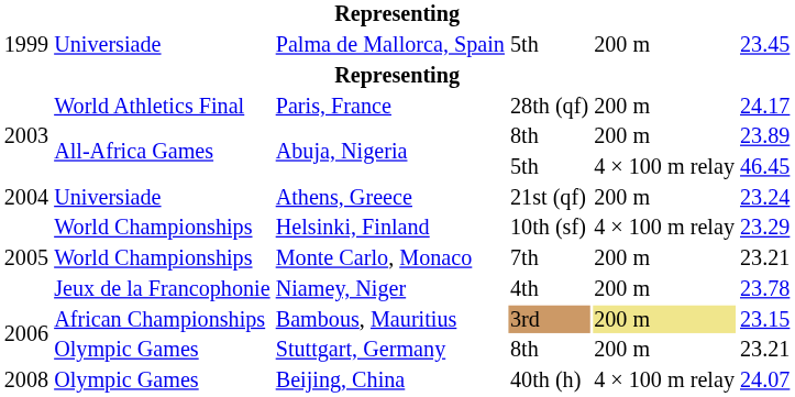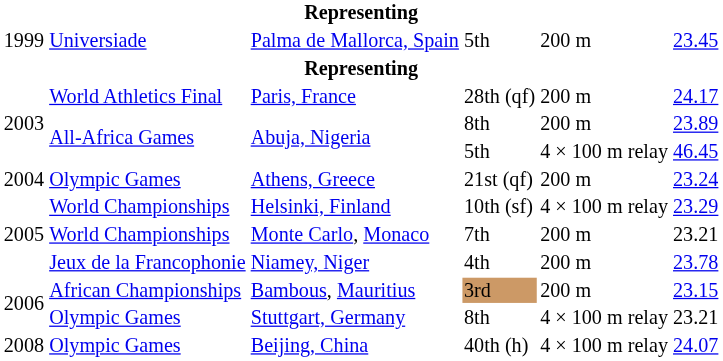 <table>
 <tr>
 <th colspan="6">Representing </th>
 </tr>
 <tr>
 <td>1999</td>
 <td><a href='#'>Universiade</a></td>
 <td><a href='#'>Palma de Mallorca, Spain</a></td>
 <td>5th</td>
 <td>200 m</td>
 <td><a href='#'>23.45</a></td>
 </tr>
 <tr>
 <th colspan="6">Representing </th>
 </tr>
 <tr>
 <td rowspan=3>2003</td>
 <td><a href='#'>World Athletics Final</a></td>
 <td><a href='#'>Paris, France</a></td>
 <td>28th (qf)</td>
 <td>200 m</td>
 <td><a href='#'>24.17</a></td>
 </tr>
 <tr>
 <td rowspan=2><a href='#'>All-Africa Games</a></td>
 <td rowspan=2><a href='#'>Abuja, Nigeria</a></td>
 <td>8th</td>
 <td>200 m</td>
 <td><a href='#'>23.89</a></td>
 </tr>
 <tr>
 <td>5th</td>
 <td>4 × 100 m relay</td>
 <td><a href='#'>46.45</a></td>
 </tr>
 <tr>
 <td>2004</td>
-<td><a href='#'>Universiade</a></td>
+<td><a href='#'>Olympic Games</a></td>
 <td><a href='#'>Athens, Greece</a></td>
 <td>21st (qf)</td>
 <td>200 m</td>
 <td><a href='#'>23.24</a></td>
 </tr>
 <tr>
 <td rowspan=3>2005</td>
 <td><a href='#'>World Championships</a></td>
 <td><a href='#'>Helsinki, Finland</a></td>
 <td>10th (sf)</td>
 <td>4 × 100 m relay</td>
 <td><a href='#'>23.29</a></td>
 </tr>
 <tr>
 <td><a href='#'>World Championships</a></td>
 <td><a href='#'>Monte Carlo</a>, <a href='#'>Monaco</a></td>
 <td>7th</td>
 <td>200 m</td>
 <td>23.21</td>
 </tr>
 <tr>
 <td><a href='#'>Jeux de la Francophonie</a></td>
 <td><a href='#'>Niamey, Niger</a></td>
 <td>4th</td>
 <td>200 m</td>
 <td><a href='#'>23.78</a></td>
 </tr>
 <tr>
 <td rowspan=2>2006</td>
 <td><a href='#'>African Championships</a></td>
 <td><a href='#'>Bambous</a>, <a href='#'>Mauritius</a></td>
 <td bgcolor=cc9966>3rd</td>
-<td style="background: khaki;">200 m</td>
+<td>200 m</td>
 <td><a href='#'>23.15</a></td>
 </tr>
 <tr>
 <td><a href='#'>Olympic Games</a></td>
 <td><a href='#'>Stuttgart, Germany</a></td>
 <td>8th</td>
-<td>200 m</td>
+<td>4 × 100 m relay</td>
 <td>23.21</td>
 </tr>
 <tr>
 <td>2008</td>
 <td><a href='#'>Olympic Games</a></td>
 <td><a href='#'>Beijing, China</a></td>
 <td>40th (h)</td>
 <td>4 × 100 m relay</td>
 <td><a href='#'>24.07</a></td>
 </tr>
 </table>
